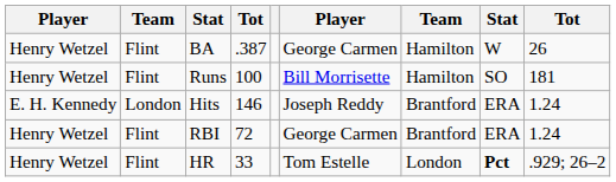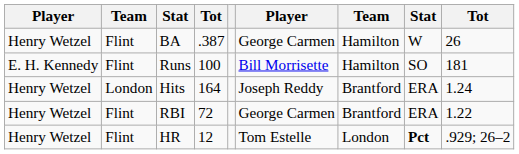 <table class="wikitable">
 <tr>
 <th>Player</th>
 <th>Team</th>
 <th>Stat</th>
 <th>Tot</th>
 <th></th>
 <th>Player</th>
 <th>Team</th>
 <th>Stat</th>
 <th>Tot</th>
 </tr>
 <tr>
 <td>Henry Wetzel</td>
 <td>Flint</td>
 <td>BA</td>
 <td>.387</td>
 <td></td>
 <td>George Carmen</td>
 <td>Hamilton</td>
 <td>W</td>
 <td>26</td>
 </tr>
 <tr>
-<td>Henry Wetzel</td>
+<td>E. H. Kennedy</td>
 <td>Flint</td>
 <td>Runs</td>
 <td>100</td>
 <td></td>
 <td><a href='#'>Bill Morrisette</a></td>
 <td>Hamilton</td>
 <td>SO</td>
 <td>181</td>
 </tr>
 <tr>
-<td>E. H. Kennedy</td>
+<td>Henry Wetzel</td>
 <td>London</td>
 <td>Hits</td>
-<td>146</td>
+<td>164</td>
 <td></td>
 <td>Joseph Reddy</td>
 <td>Brantford</td>
 <td>ERA</td>
 <td>1.24</td>
 </tr>
 <tr>
 <td>Henry Wetzel</td>
 <td>Flint</td>
 <td>RBI</td>
 <td>72</td>
 <td></td>
 <td>George Carmen</td>
 <td>Brantford</td>
 <td>ERA</td>
-<td>1.24</td>
+<td>1.22</td>
 </tr>
 <tr>
 <td>Henry Wetzel</td>
 <td>Flint</td>
 <td>HR</td>
-<td>33</td>
+<td>12</td>
 <td></td>
 <td>Tom Estelle</td>
 <td>London</td>
 <td><strong>Pct</strong></td>
 <td>.929; 26–2</td>
 </tr>
 </table>
